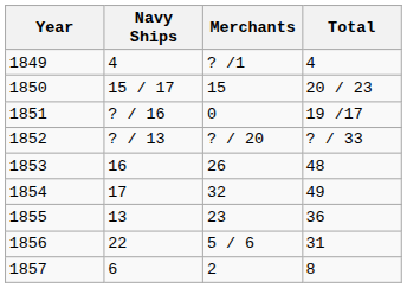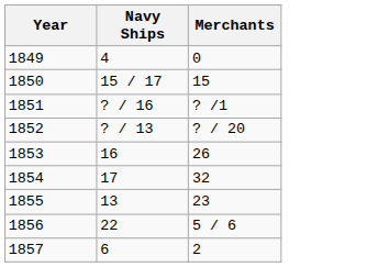 <table class="wikitable floatright">
 <tr>
 <th width="75">Year</th>
 <th width="75">Navy Ships</th>
 <th width="75">Merchants</th>
-<th width="75">Total</th>
 </tr>
 <tr>
 <td>1849</td>
 <td>4</td>
-<td>? /1</td>
-<td>4</td>
+<td>0</td>
 </tr>
 <tr>
 <td>1850</td>
 <td>15 / 17</td>
 <td>15</td>
-<td>20 / 23</td>
 </tr>
 <tr>
 <td>1851</td>
 <td>? / 16</td>
-<td>0</td>
-<td>19 /17</td>
+<td>? /1</td>
 </tr>
 <tr>
 <td>1852</td>
 <td>? / 13</td>
 <td>? / 20</td>
-<td>? / 33</td>
 </tr>
 <tr>
 <td>1853</td>
 <td>16</td>
 <td>26</td>
-<td>48</td>
 </tr>
 <tr>
 <td>1854</td>
 <td>17</td>
 <td>32</td>
-<td>49</td>
 </tr>
 <tr>
 <td>1855</td>
 <td>13</td>
 <td>23</td>
-<td>36</td>
 </tr>
 <tr>
 <td>1856</td>
 <td>22</td>
 <td>5 / 6</td>
-<td>31</td>
 </tr>
 <tr>
 <td>1857</td>
 <td>6</td>
 <td>2</td>
-<td>8</td>
 </tr>
 </table>
